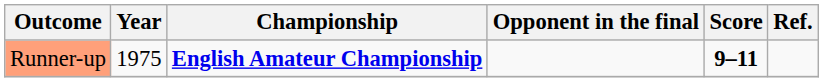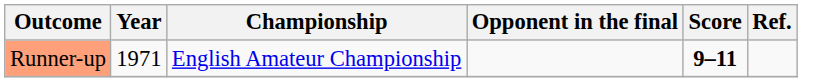 <table class="wikitable">
 <tr>
 <th>Outcome</th>
 <th>Year</th>
 <th>Championship</th>
 <th>Opponent in the final</th>
 <th>Score</th>
 <th>Ref.</th>
 </tr>
 <tr>
 <td style="background:#ffa07a;">Runner-up</td>
-<td>1975</td>
-<td><strong><a href='#'>English Amateur Championship</a></strong></td>
+<td>1971</td>
+<td><a href='#'>English Amateur Championship</a></td>
 <td></td>
 <td align = "center"><strong>9–11</strong></td>
 <td></td>
 </tr>
 <tr>
 </tr>
 </table>
